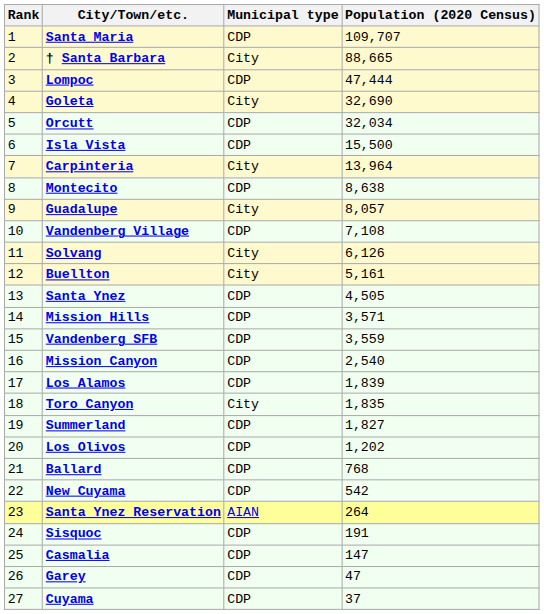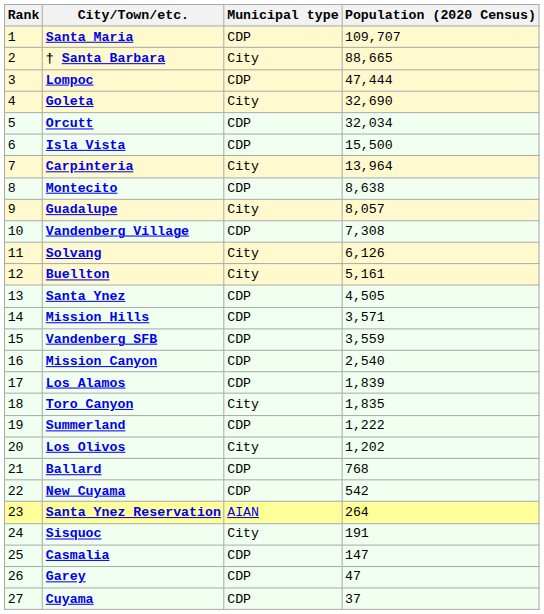 <table class="wikitable sortable">
 <tr>
 <th>Rank</th>
 <th>City/Town/etc.</th>
 <th>Municipal type</th>
 <th>Population (2020 Census)</th>
 </tr>
 <tr style="background-color:#FFFACD;">
 <td>1</td>
 <td><strong><a href='#'>Santa Maria</a></strong></td>
 <td>CDP</td>
 <td>109,707</td>
 </tr>
 <tr style="background-color:#FFFACD;">
 <td>2</td>
 <td><strong>†</strong> <strong><a href='#'>Santa Barbara</a></strong></td>
 <td>City</td>
 <td>88,665</td>
 </tr>
 <tr style="background-color:#FFFACD;">
 <td>3</td>
 <td><strong><a href='#'>Lompoc</a></strong></td>
 <td>CDP</td>
 <td>47,444</td>
 </tr>
 <tr style="background-color:#FFFACD;">
 <td>4</td>
 <td><strong><a href='#'>Goleta</a></strong></td>
 <td>City</td>
 <td>32,690</td>
 </tr>
 <tr style="background-color:#F0FFF0;">
 <td>5</td>
 <td><strong><a href='#'>Orcutt</a></strong></td>
 <td>CDP</td>
 <td>32,034</td>
 </tr>
 <tr style="background-color:#F0FFF0;">
 <td>6</td>
 <td><strong><a href='#'>Isla Vista</a></strong></td>
 <td>CDP</td>
 <td>15,500</td>
 </tr>
 <tr style="background-color:#FFFACD;">
 <td>7</td>
 <td><strong><a href='#'>Carpinteria</a></strong></td>
 <td>City</td>
 <td>13,964</td>
 </tr>
 <tr style="background-color:#F0FFF0;">
 <td>8</td>
 <td><strong><a href='#'>Montecito</a></strong></td>
 <td>CDP</td>
 <td>8,638</td>
 </tr>
 <tr style="background-color:#FFFACD;">
 <td>9</td>
 <td><strong><a href='#'>Guadalupe</a></strong></td>
 <td>City</td>
 <td>8,057</td>
 </tr>
 <tr style="background-color:#F0FFF0;">
 <td>10</td>
 <td><strong><a href='#'>Vandenberg Village</a></strong></td>
 <td>CDP</td>
-<td>7,108</td>
+<td>7,308</td>
 </tr>
 <tr style="background-color:#FFFACD;">
 <td>11</td>
 <td><strong><a href='#'>Solvang</a></strong></td>
 <td>City</td>
 <td>6,126</td>
 </tr>
 <tr style="background-color:#FFFACD;">
 <td>12</td>
 <td><strong><a href='#'>Buellton</a></strong></td>
 <td>City</td>
 <td>5,161</td>
 </tr>
 <tr style="background-color:#F0FFF0;">
 <td>13</td>
 <td><strong><a href='#'>Santa Ynez</a></strong></td>
 <td>CDP</td>
 <td>4,505</td>
 </tr>
 <tr style="background-color:#F0FFF0;">
 <td>14</td>
 <td><strong><a href='#'>Mission Hills</a></strong></td>
 <td>CDP</td>
 <td>3,571</td>
 </tr>
 <tr style="background-color:#F0FFF0;">
 <td>15</td>
 <td><strong><a href='#'>Vandenberg SFB</a></strong></td>
 <td>CDP</td>
 <td>3,559</td>
 </tr>
 <tr style="background-color:#F0FFF0;">
 <td>16</td>
 <td><strong><a href='#'>Mission Canyon</a></strong></td>
 <td>CDP</td>
 <td>2,540</td>
 </tr>
 <tr style="background-color:#F0FFF0;">
 <td>17</td>
 <td><strong><a href='#'>Los Alamos</a></strong></td>
 <td>CDP</td>
 <td>1,839</td>
 </tr>
 <tr style="background-color:#F0FFF0;">
 <td>18</td>
 <td><strong><a href='#'>Toro Canyon</a></strong></td>
 <td>City</td>
 <td>1,835</td>
 </tr>
 <tr style="background-color:#F0FFF0;">
 <td>19</td>
 <td><strong><a href='#'>Summerland</a></strong></td>
 <td>CDP</td>
-<td>1,827</td>
+<td>1,222</td>
 </tr>
 <tr style="background-color:#F0FFF0;">
 <td>20</td>
 <td><strong><a href='#'>Los Olivos</a></strong></td>
-<td>CDP</td>
+<td>City</td>
 <td>1,202</td>
 </tr>
 <tr style="background-color:#F0FFF0;">
 <td>21</td>
 <td><strong><a href='#'>Ballard</a></strong></td>
 <td>CDP</td>
 <td>768</td>
 </tr>
 <tr style="background-color:#F0FFF0;">
 <td>22</td>
 <td><strong><a href='#'>New Cuyama</a></strong></td>
 <td>CDP</td>
 <td>542</td>
 </tr>
 <tr style="background-color:#FFFF99;">
 <td>23</td>
 <td><strong><a href='#'>Santa Ynez Reservation</a></strong></td>
 <td><a href='#'>AIAN</a></td>
 <td>264</td>
 </tr>
 <tr style="background-color:#F0FFF0;">
 <td>24</td>
 <td><strong><a href='#'>Sisquoc</a></strong></td>
-<td>CDP</td>
+<td>City</td>
 <td>191</td>
 </tr>
 <tr style="background-color:#F0FFF0;">
 <td>25</td>
 <td><strong><a href='#'>Casmalia</a></strong></td>
 <td>CDP</td>
 <td>147</td>
 </tr>
 <tr style="background-color:#F0FFF0;">
 <td>26</td>
 <td><strong><a href='#'>Garey</a></strong></td>
 <td>CDP</td>
 <td>47</td>
 </tr>
 <tr style="background-color:#F0FFF0;">
 <td>27</td>
 <td><strong><a href='#'>Cuyama</a></strong></td>
 <td>CDP</td>
 <td>37</td>
 </tr>
 </table>
